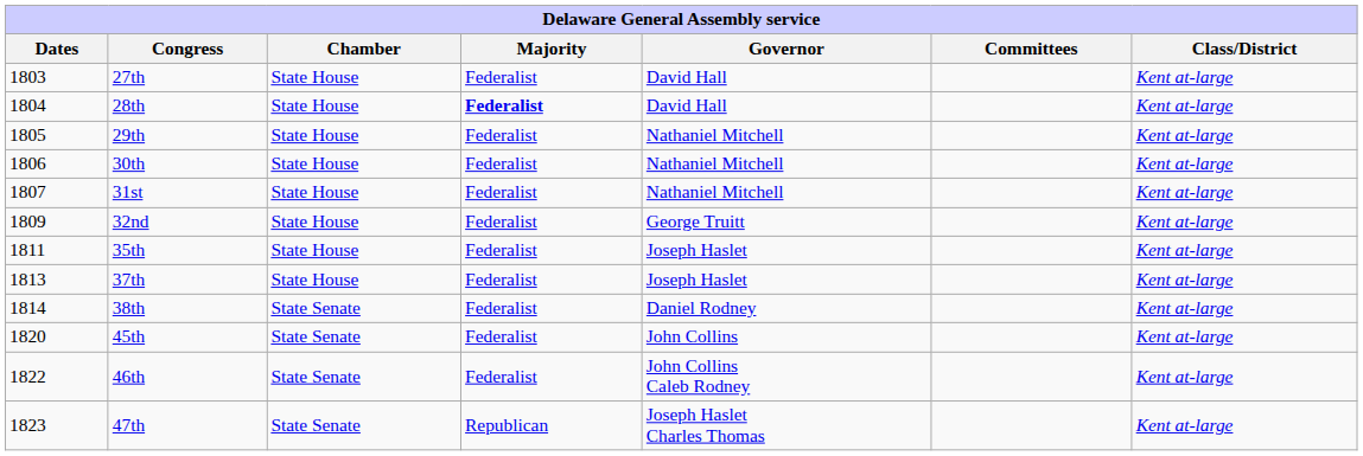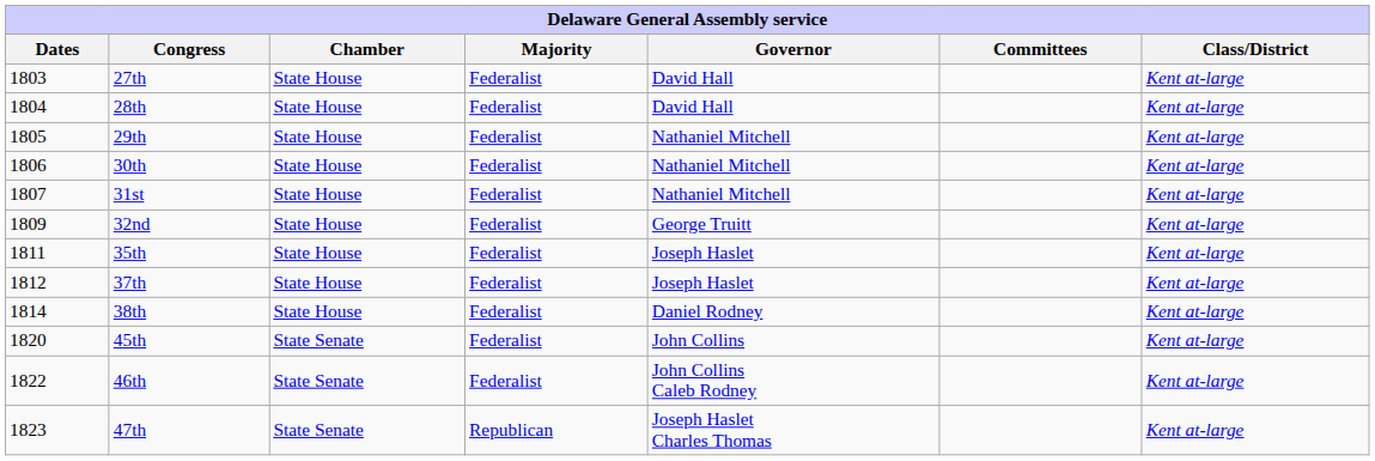 <table class=wikitable style="width: 94%" style="text-align: center;" align="center">
 <tr bgcolor=#cccccc>
 <th colspan=7 style="background: #ccccff;"><strong>Delaware General Assembly service</strong> </th>
 </tr>
 <tr>
 <th><strong>Dates</strong></th>
 <th><strong>Congress</strong></th>
 <th><strong>Chamber</strong></th>
 <th><strong>Majority</strong></th>
 <th><strong>Governor</strong></th>
 <th><strong>Committees</strong></th>
 <th><strong>Class/District</strong></th>
 </tr>
 <tr>
 <td>1803</td>
 <td><a href='#'>27th</a></td>
 <td><a href='#'>State House</a></td>
 <td><a href='#'>Federalist</a></td>
 <td><a href='#'>David Hall</a></td>
 <td></td>
 <td><a href='#'><em>Kent at-large</em></a></td>
 </tr>
 <tr>
 <td>1804</td>
 <td><a href='#'>28th</a></td>
 <td><a href='#'>State House</a></td>
-<td><strong><a href='#'>Federalist</a></strong></td>
+<td><a href='#'>Federalist</a></td>
 <td><a href='#'>David Hall</a></td>
 <td></td>
 <td><a href='#'><em>Kent at-large</em></a></td>
 </tr>
 <tr>
 <td>1805</td>
 <td><a href='#'>29th</a></td>
 <td><a href='#'>State House</a></td>
 <td><a href='#'>Federalist</a></td>
 <td><a href='#'>Nathaniel Mitchell</a></td>
 <td></td>
 <td><a href='#'><em>Kent at-large</em></a></td>
 </tr>
 <tr>
 <td>1806</td>
 <td><a href='#'>30th</a></td>
 <td><a href='#'>State House</a></td>
 <td><a href='#'>Federalist</a></td>
 <td><a href='#'>Nathaniel Mitchell</a></td>
 <td></td>
 <td><a href='#'><em>Kent at-large</em></a></td>
 </tr>
 <tr>
 <td>1807</td>
 <td><a href='#'>31st</a></td>
 <td><a href='#'>State House</a></td>
 <td><a href='#'>Federalist</a></td>
 <td><a href='#'>Nathaniel Mitchell</a></td>
 <td></td>
 <td><a href='#'><em>Kent at-large</em></a></td>
 </tr>
 <tr>
 <td>1809</td>
 <td><a href='#'>32nd</a></td>
 <td><a href='#'>State House</a></td>
 <td><a href='#'>Federalist</a></td>
 <td><a href='#'>George Truitt</a></td>
 <td></td>
 <td><a href='#'><em>Kent at-large</em></a></td>
 </tr>
 <tr>
 <td>1811</td>
 <td><a href='#'>35th</a></td>
 <td><a href='#'>State House</a></td>
 <td><a href='#'>Federalist</a></td>
 <td><a href='#'>Joseph Haslet</a></td>
 <td></td>
 <td><a href='#'><em>Kent at-large</em></a></td>
 </tr>
 <tr>
-<td>1813</td>
+<td>1812</td>
 <td><a href='#'>37th</a></td>
 <td><a href='#'>State House</a></td>
 <td><a href='#'>Federalist</a></td>
 <td><a href='#'>Joseph Haslet</a></td>
 <td></td>
 <td><a href='#'><em>Kent at-large</em></a></td>
 </tr>
 <tr>
 <td>1814</td>
 <td><a href='#'>38th</a></td>
-<td><a href='#'>State Senate</a></td>
+<td><a href='#'>State House</a></td>
 <td><a href='#'>Federalist</a></td>
 <td><a href='#'>Daniel Rodney</a></td>
 <td></td>
 <td><a href='#'><em>Kent at-large</em></a></td>
 </tr>
 <tr>
 <td>1820</td>
 <td><a href='#'>45th</a></td>
 <td><a href='#'>State Senate</a></td>
 <td><a href='#'>Federalist</a></td>
 <td><a href='#'>John Collins</a></td>
 <td></td>
 <td><a href='#'><em>Kent at-large</em></a></td>
 </tr>
 <tr>
 <td>1822</td>
 <td><a href='#'>46th</a></td>
 <td><a href='#'>State Senate</a></td>
 <td><a href='#'>Federalist</a></td>
 <td><a href='#'>John Collins</a><br><a href='#'>Caleb Rodney</a></td>
 <td></td>
 <td><a href='#'><em>Kent at-large</em></a></td>
 </tr>
 <tr>
 <td>1823</td>
 <td><a href='#'>47th</a></td>
 <td><a href='#'>State Senate</a></td>
 <td><a href='#'>Republican</a></td>
 <td><a href='#'>Joseph Haslet</a><br><a href='#'>Charles Thomas</a></td>
 <td></td>
 <td><a href='#'><em>Kent at-large</em></a></td>
 </tr>
 </table>
